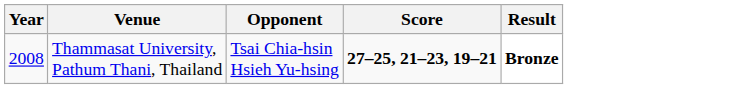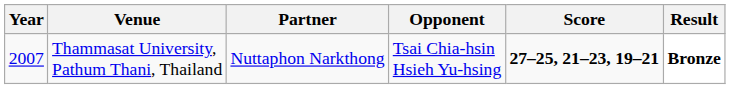 <table class="sortable wikitable" style="font-size: 95%;">
 <tr>
 <th>Year</th>
 <th>Venue</th>
+<th>Partner</th>
 <th>Opponent</th>
 <th>Score</th>
 <th>Result</th>
 </tr>
 <tr>
-<td align="center"><a href='#'>2008</a></td>
+<td align="center"><a href='#'>2007</a></td>
 <td align="left"><a href='#'>Thammasat University</a>,<br><a href='#'>Pathum Thani</a>, Thailand</td>
+<td align="left"> <a href='#'>Nuttaphon Narkthong</a></td>
 <td align="left"> <a href='#'>Tsai Chia-hsin</a><br> <a href='#'>Hsieh Yu-hsing</a></td>
 <td align="left"><strong>27–25, 21–23, 19–21</strong></td>
 <td style="text-align:left; background:white"> <strong>Bronze</strong></td>
 </tr>
 </table>
